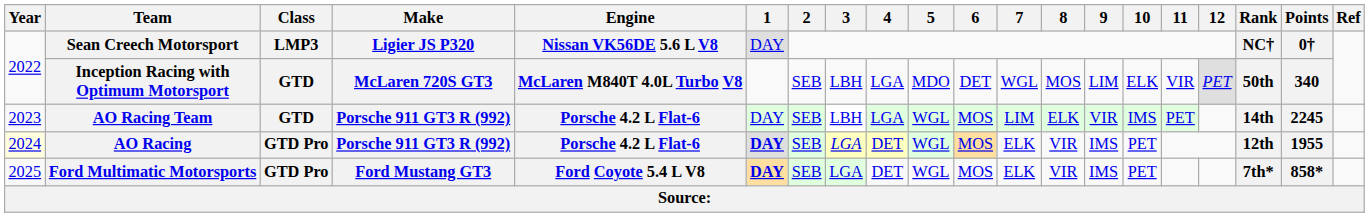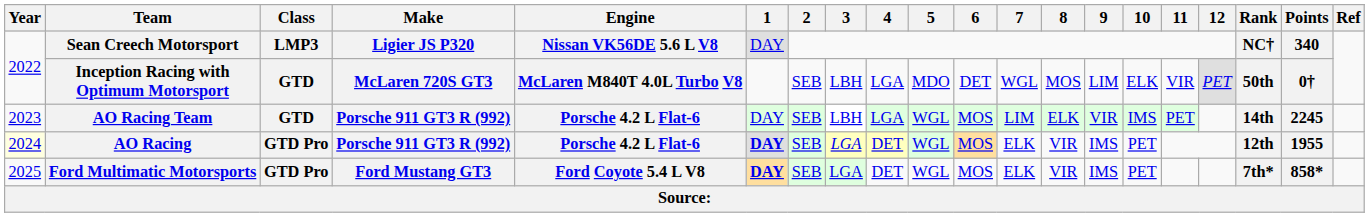 <table class="wikitable" style="text-align:center; font-size:85%">
 <tr>
 <th>Year</th>
 <th>Team</th>
 <th>Class</th>
 <th>Make</th>
 <th>Engine</th>
 <th>1</th>
 <th>2</th>
 <th>3</th>
 <th>4</th>
 <th>5</th>
 <th>6</th>
 <th>7</th>
 <th>8</th>
 <th>9</th>
 <th>10</th>
 <th>11</th>
 <th>12</th>
 <th>Rank</th>
 <th>Points</th>
 <th>Ref</th>
 </tr>
 <tr>
 <td rowspan=2><a href='#'>2022</a></td>
 <th nowrap>Sean Creech Motorsport</th>
 <th>LMP3</th>
 <th nowrap><a href='#'>Ligier JS P320</a></th>
 <th nowrap><a href='#'>Nissan VK56DE</a> 5.6 L <a href='#'>V8</a></th>
 <td style="background:#DFDFDF;"><a href='#'>DAY</a><br></td>
 <td colspan=11></td>
 <th>NC†</th>
-<th>0†</th>
+<th>340</th>
 <td rowspan="2"></td>
 </tr>
 <tr>
 <th nowrap>Inception Racing with<br><a href='#'>Optimum Motorsport</a></th>
 <th>GTD</th>
 <th nowrap><a href='#'>McLaren 720S GT3</a></th>
 <th nowrap><a href='#'>McLaren</a> M840T 4.0L <a href='#'>Turbo</a> <a href='#'>V8</a></th>
 <td></td>
 <td><a href='#'>SEB</a></td>
 <td><a href='#'>LBH</a></td>
 <td><a href='#'>LGA</a></td>
 <td><a href='#'>MDO</a></td>
 <td><a href='#'>DET</a></td>
 <td><a href='#'>WGL</a></td>
 <td><a href='#'>MOS</a></td>
 <td><a href='#'>LIM</a></td>
 <td><a href='#'>ELK</a></td>
 <td><a href='#'>VIR</a></td>
 <td style="background:#DFDFDF;"><em><a href='#'>PET</a></em><br></td>
 <th>50th</th>
-<th>340</th>
+<th>0†</th>
 </tr>
 <tr>
 <td><a href='#'>2023</a></td>
 <th nowrap><a href='#'>AO Racing Team</a></th>
 <th>GTD</th>
 <th nowrap><a href='#'>Porsche 911 GT3 R (992)</a></th>
 <th nowrap><a href='#'>Porsche</a> 4.2 L <a href='#'>Flat-6</a></th>
 <td style="background:#DFFFDF;"><a href='#'>DAY</a><br></td>
 <td style="background:#DFFFDF;"><a href='#'>SEB</a><br></td>
 <td style="background:#FFFFFF;"><a href='#'>LBH</a><br></td>
 <td style="background:#DFFFDF;"><a href='#'>LGA</a><br></td>
 <td style="background:#DFFFDF;"><a href='#'>WGL</a><br></td>
 <td style="background:#DFFFDF;"><a href='#'>MOS</a><br></td>
 <td style="background:#DFFFDF;"><a href='#'>LIM</a><br></td>
 <td style="background:#DFFFDF;"><a href='#'>ELK</a><br></td>
 <td style="background:#DFFFDF;"><a href='#'>VIR</a><br></td>
 <td style="background:#DFFFDF;"><a href='#'>IMS</a><br></td>
 <td style="background:#DFFFDF;"><a href='#'>PET</a><br></td>
 <td></td>
 <th>14th</th>
 <th>2245</th>
 <td></td>
 </tr>
 <tr>
 <td style="background: lightyellow;"><a href='#'>2024</a></td>
 <th nowrap><a href='#'>AO Racing</a></th>
 <th nowrap>GTD Pro</th>
 <th nowrap><a href='#'>Porsche 911 GT3 R (992)</a></th>
 <th nowrap><a href='#'>Porsche</a> 4.2 L <a href='#'>Flat-6</a></th>
 <td style="background:#DFDFDF;"><strong><a href='#'>DAY</a></strong><br></td>
 <td style="background:#DFFFDF;"><a href='#'>SEB</a><br></td>
 <td style="background:#FFFFBF;"><em><a href='#'>LGA</a></em><br></td>
 <td style="background:#FFFFBF;"><a href='#'>DET</a><br></td>
 <td style="background:#DFFFDF;"><a href='#'>WGL</a><br></td>
 <td style="background:#FFDF9F;"><a href='#'>MOS</a><br></td>
 <td><a href='#'>ELK</a></td>
 <td><a href='#'>VIR</a></td>
 <td><a href='#'>IMS</a></td>
 <td><a href='#'>PET</a></td>
 <td colspan=2></td>
 <th>12th</th>
 <th>1955</th>
 <td></td>
 </tr>
 <tr>
 <td><a href='#'>2025</a></td>
 <th><a href='#'>Ford Multimatic Motorsports</a></th>
 <th>GTD Pro</th>
 <th><a href='#'>Ford Mustang GT3</a></th>
 <th><a href='#'>Ford</a> <a href='#'>Coyote</a> 5.4 L V8</th>
 <td style="background:#FFDF9F;"><strong><a href='#'>DAY</a></strong><br></td>
 <td style="background:#DFFFDF;"><a href='#'>SEB</a><br></td>
 <td style="background:#DFFFDF;"><a href='#'>LGA</a><br></td>
 <td style="background:#;"><a href='#'>DET</a><br></td>
 <td style="background:#;"><a href='#'>WGL</a><br></td>
 <td style="background:#;"><a href='#'>MOS</a><br></td>
 <td style="background:#;"><a href='#'>ELK</a><br></td>
 <td style="background:#;"><a href='#'>VIR</a><br></td>
 <td style="background:#;"><a href='#'>IMS</a><br></td>
 <td style="background:#;"><a href='#'>PET</a><br></td>
 <td></td>
 <td></td>
 <th>7th*</th>
 <th>858*</th>
 </tr>
 <tr>
 <th colspan="20">Source:</th>
 </tr>
 </table>
